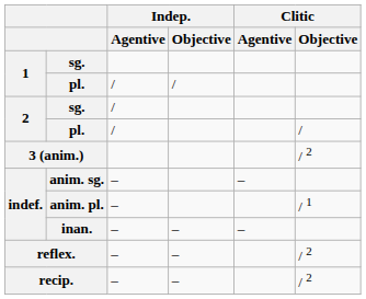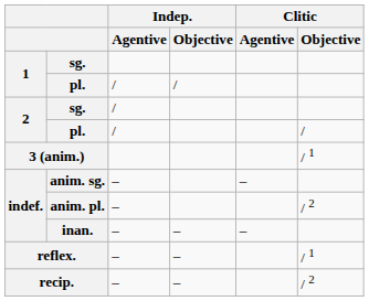 <table class="wikitable Unicode">
 <tr>
 <th colspan="2"></th>
 <th colspan="2">Indep.</th>
 <th colspan="2">Clitic</th>
 </tr>
 <tr>
 <th colspan="2"></th>
 <th>Agentive</th>
 <th>Objective</th>
 <th>Agentive</th>
 <th>Objective</th>
 </tr>
 <tr>
 <th rowspan="2">1</th>
 <th>sg.</th>
 <td></td>
 <td></td>
 <td></td>
 <td></td>
 </tr>
 <tr>
 <th>pl.</th>
 <td> / </td>
 <td> / </td>
 <td></td>
 <td></td>
 </tr>
 <tr>
 <th rowspan="2">2</th>
 <th>sg.</th>
 <td> / </td>
 <td></td>
 <td></td>
 <td></td>
 </tr>
 <tr>
 <th>pl.</th>
 <td> / </td>
 <td></td>
 <td></td>
 <td> / </td>
 </tr>
 <tr>
 <th colspan="2">3 (anim.)</th>
 <td></td>
 <td></td>
 <td></td>
-<td> /  <sup>2</sup></td>
+<td> /  <sup>1</sup></td>
 </tr>
 <tr>
 <th rowspan="3">indef.</th>
 <th>anim. sg.</th>
 <td>–</td>
 <td></td>
 <td>–</td>
 <td></td>
 </tr>
 <tr>
 <th>anim. pl.</th>
 <td>–</td>
 <td></td>
 <td></td>
-<td> /  <sup>1</sup></td>
+<td> /  <sup>2</sup></td>
 </tr>
 <tr>
 <th>inan.</th>
 <td>–</td>
 <td>–</td>
 <td>–</td>
 <td></td>
 </tr>
 <tr>
 <th colspan="2">reflex.</th>
 <td>–</td>
 <td>–</td>
 <td></td>
-<td> /  <sup>2</sup></td>
+<td> /  <sup>1</sup></td>
 </tr>
 <tr>
 <th colspan="2">recip.</th>
 <td>–</td>
 <td>–</td>
 <td></td>
 <td> /  <sup>2</sup></td>
 </tr>
 </table>
